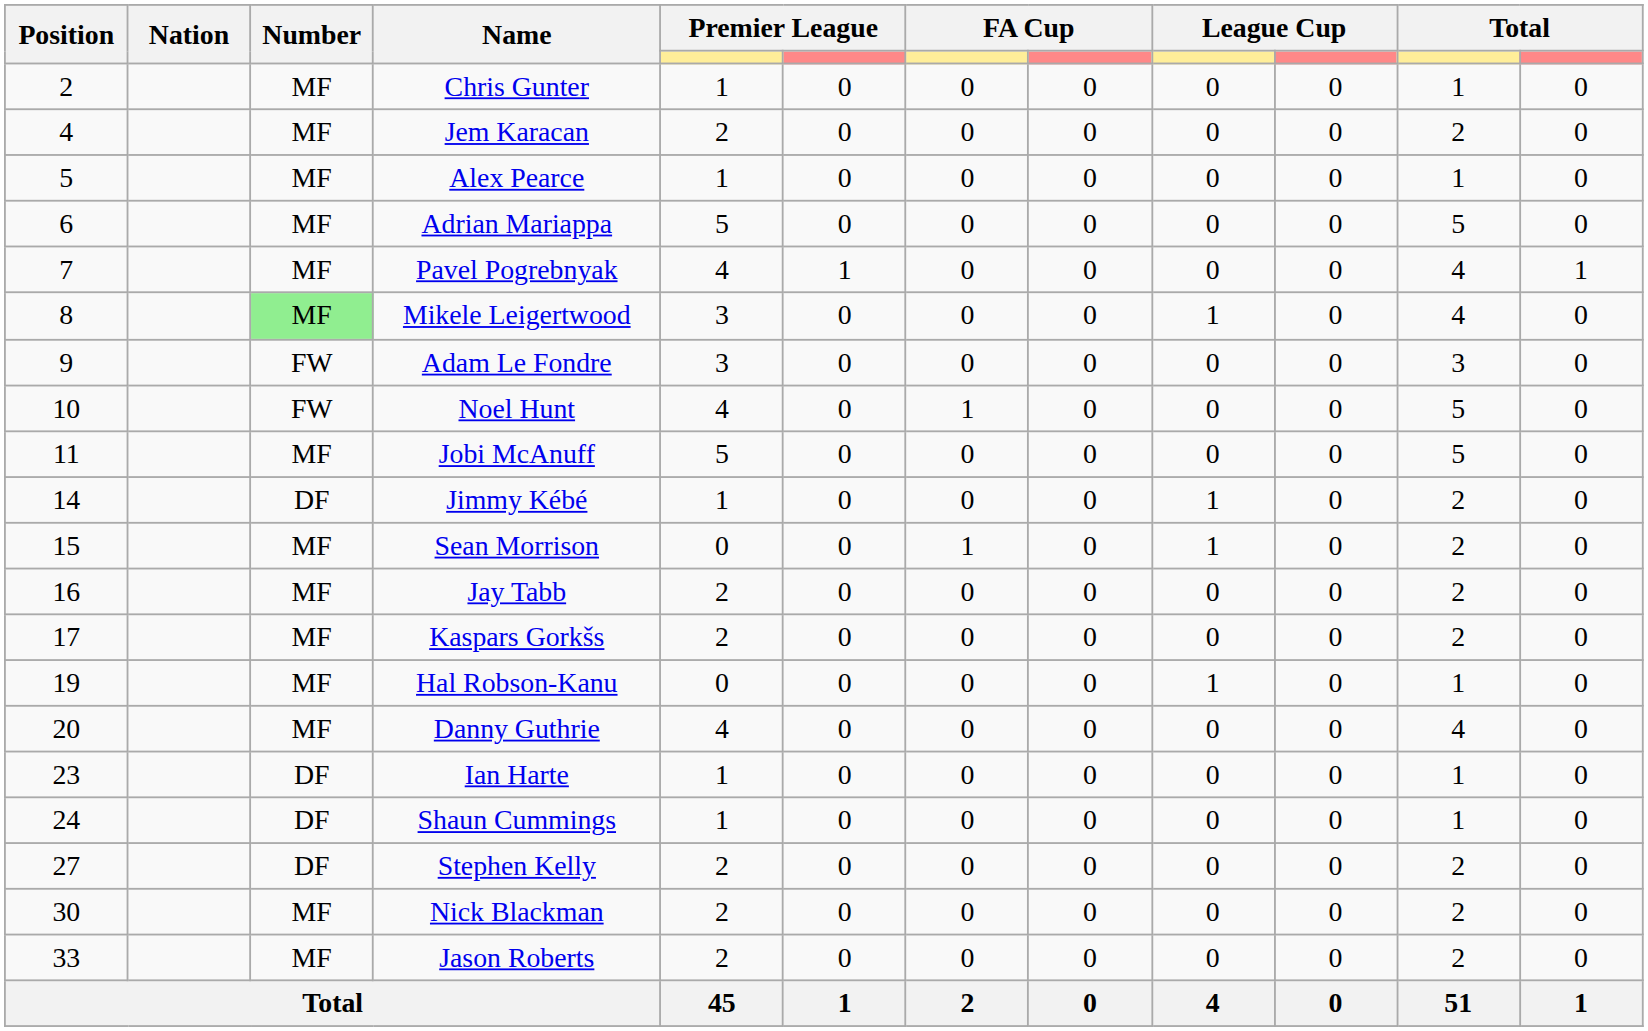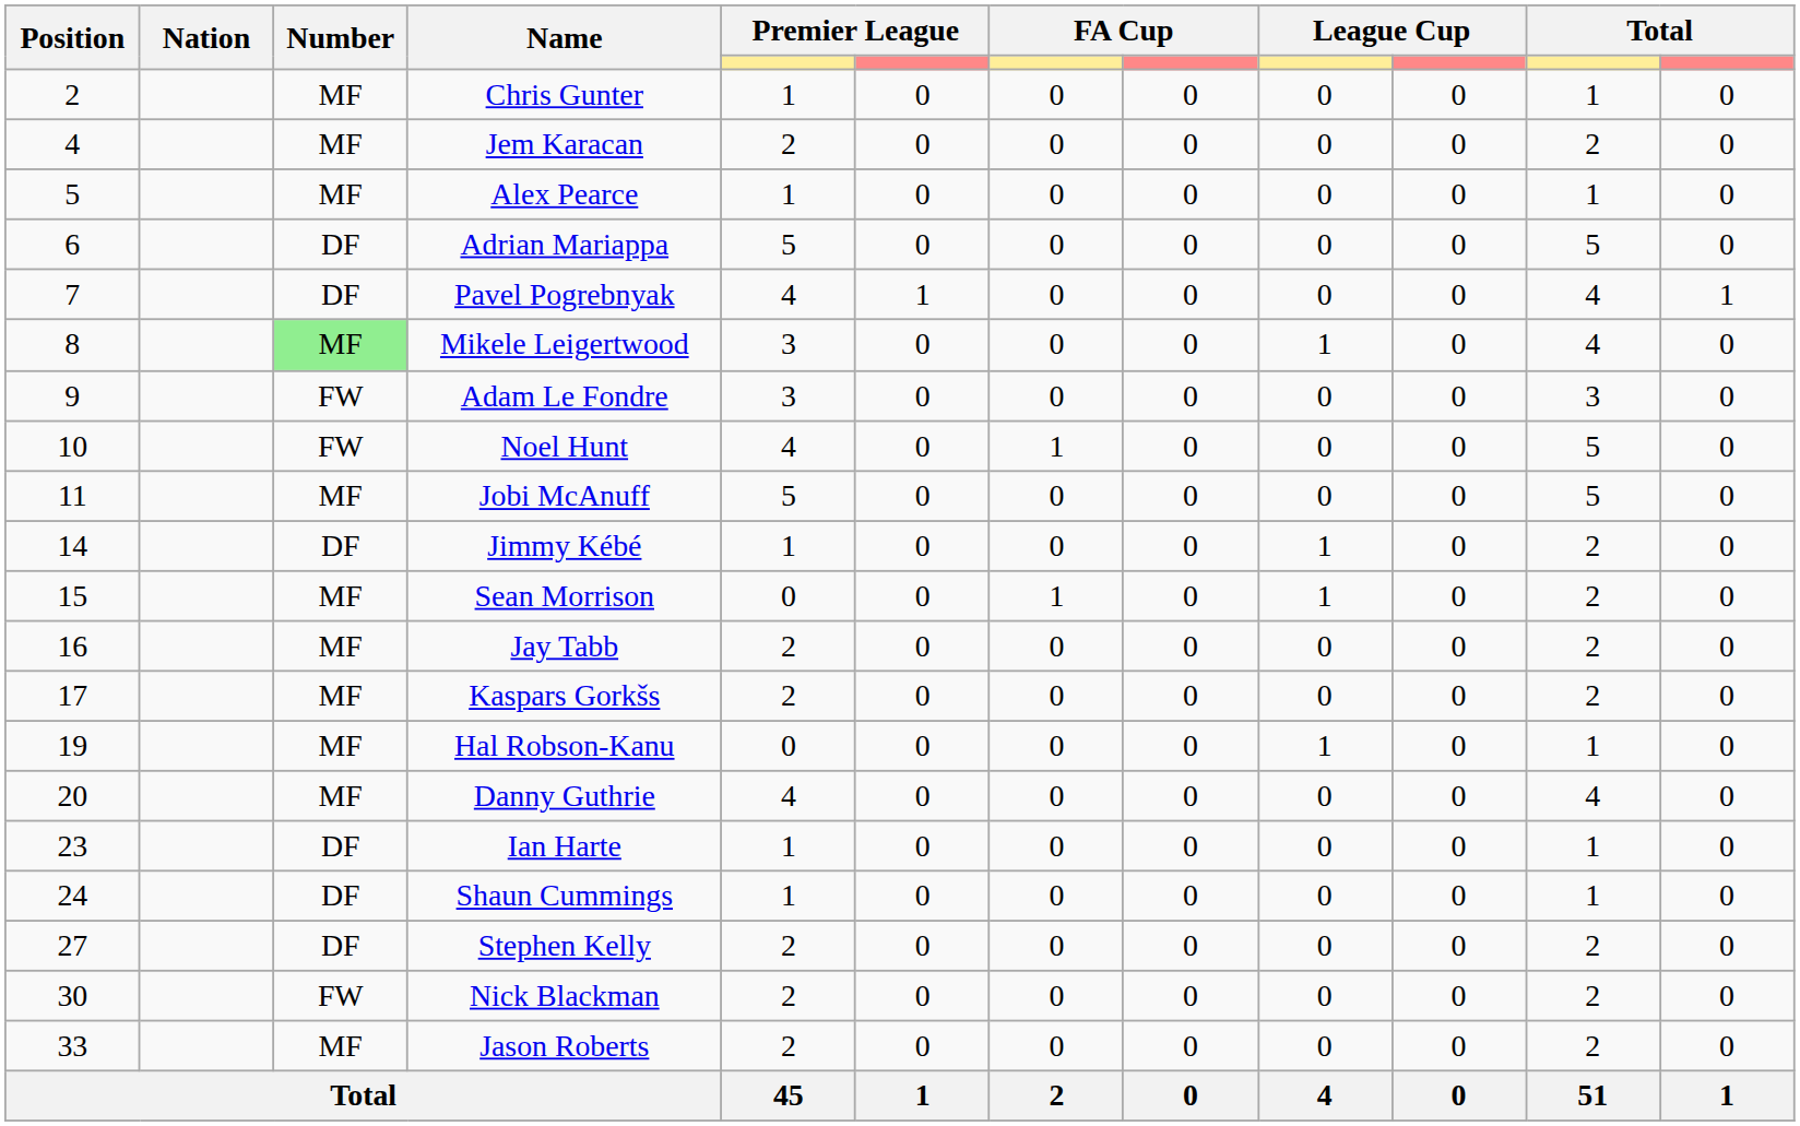 <table class="wikitable" style="font-size: 95%; text-align: center">
 <tr>
 <th rowspan="2" style="width:60px;">Position</th>
 <th rowspan="2" style="width:60px;">Nation</th>
 <th rowspan="2" style="width:60px;">Number</th>
 <th rowspan="2" style="width:150px;">Name</th>
 <th colspan=2>Premier League</th>
 <th colspan=2>FA Cup</th>
 <th colspan=2>League Cup</th>
 <th colspan=2>Total</th>
 </tr>
 <tr>
 <th style="width:60px; background:#fe9;"></th>
 <th style="width:60px; background:#ff8888;"></th>
 <th style="width:60px; background:#fe9;"></th>
 <th style="width:60px; background:#ff8888;"></th>
 <th style="width:60px; background:#fe9;"></th>
 <th style="width:60px; background:#ff8888;"></th>
 <th style="width:60px; background:#fe9;"></th>
 <th style="width:60px; background:#ff8888;"></th>
 </tr>
 <tr>
 <td>2</td>
 <td></td>
 <td>MF</td>
 <td><a href='#'>Chris Gunter</a></td>
 <td>1</td>
 <td>0</td>
 <td>0</td>
 <td>0</td>
 <td>0</td>
 <td>0</td>
 <td>1</td>
 <td>0</td>
 </tr>
 <tr>
 <td>4</td>
 <td></td>
 <td>MF</td>
 <td><a href='#'>Jem Karacan</a></td>
 <td>2</td>
 <td>0</td>
 <td>0</td>
 <td>0</td>
 <td>0</td>
 <td>0</td>
 <td>2</td>
 <td>0</td>
 </tr>
 <tr>
 <td>5</td>
 <td></td>
 <td>MF</td>
 <td><a href='#'>Alex Pearce</a></td>
 <td>1</td>
 <td>0</td>
 <td>0</td>
 <td>0</td>
 <td>0</td>
 <td>0</td>
 <td>1</td>
 <td>0</td>
 </tr>
 <tr>
 <td>6</td>
 <td></td>
-<td>MF</td>
+<td>DF</td>
 <td><a href='#'>Adrian Mariappa</a></td>
 <td>5</td>
 <td>0</td>
 <td>0</td>
 <td>0</td>
 <td>0</td>
 <td>0</td>
 <td>5</td>
 <td>0</td>
 </tr>
 <tr>
 <td>7</td>
 <td></td>
-<td>MF</td>
+<td>DF</td>
 <td><a href='#'>Pavel Pogrebnyak</a></td>
 <td>4</td>
 <td>1</td>
 <td>0</td>
 <td>0</td>
 <td>0</td>
 <td>0</td>
 <td>4</td>
 <td>1</td>
 </tr>
 <tr>
 <td>8</td>
 <td></td>
 <td style="background: lightgreen;">MF</td>
 <td><a href='#'>Mikele Leigertwood</a></td>
 <td>3</td>
 <td>0</td>
 <td>0</td>
 <td>0</td>
 <td>1</td>
 <td>0</td>
 <td>4</td>
 <td>0</td>
 </tr>
 <tr>
 <td>9</td>
 <td></td>
 <td>FW</td>
 <td><a href='#'>Adam Le Fondre</a></td>
 <td>3</td>
 <td>0</td>
 <td>0</td>
 <td>0</td>
 <td>0</td>
 <td>0</td>
 <td>3</td>
 <td>0</td>
 </tr>
 <tr>
 <td>10</td>
 <td></td>
 <td>FW</td>
 <td><a href='#'>Noel Hunt</a></td>
 <td>4</td>
 <td>0</td>
 <td>1</td>
 <td>0</td>
 <td>0</td>
 <td>0</td>
 <td>5</td>
 <td>0</td>
 </tr>
 <tr>
 <td>11</td>
 <td></td>
 <td>MF</td>
 <td><a href='#'>Jobi McAnuff</a></td>
 <td>5</td>
 <td>0</td>
 <td>0</td>
 <td>0</td>
 <td>0</td>
 <td>0</td>
 <td>5</td>
 <td>0</td>
 </tr>
 <tr>
 <td>14</td>
 <td></td>
 <td>DF</td>
 <td><a href='#'>Jimmy Kébé</a></td>
 <td>1</td>
 <td>0</td>
 <td>0</td>
 <td>0</td>
 <td>1</td>
 <td>0</td>
 <td>2</td>
 <td>0</td>
 </tr>
 <tr>
 <td>15</td>
 <td></td>
 <td>MF</td>
 <td><a href='#'>Sean Morrison</a></td>
 <td>0</td>
 <td>0</td>
 <td>1</td>
 <td>0</td>
 <td>1</td>
 <td>0</td>
 <td>2</td>
 <td>0</td>
 </tr>
 <tr>
 <td>16</td>
 <td></td>
 <td>MF</td>
 <td><a href='#'>Jay Tabb</a></td>
 <td>2</td>
 <td>0</td>
 <td>0</td>
 <td>0</td>
 <td>0</td>
 <td>0</td>
 <td>2</td>
 <td>0</td>
 </tr>
 <tr>
 <td>17</td>
 <td></td>
 <td>MF</td>
 <td><a href='#'>Kaspars Gorkšs</a></td>
 <td>2</td>
 <td>0</td>
 <td>0</td>
 <td>0</td>
 <td>0</td>
 <td>0</td>
 <td>2</td>
 <td>0</td>
 </tr>
 <tr>
 <td>19</td>
 <td></td>
 <td>MF</td>
 <td><a href='#'>Hal Robson-Kanu</a></td>
 <td>0</td>
 <td>0</td>
 <td>0</td>
 <td>0</td>
 <td>1</td>
 <td>0</td>
 <td>1</td>
 <td>0</td>
 </tr>
 <tr>
 <td>20</td>
 <td></td>
 <td>MF</td>
 <td><a href='#'>Danny Guthrie</a></td>
 <td>4</td>
 <td>0</td>
 <td>0</td>
 <td>0</td>
 <td>0</td>
 <td>0</td>
 <td>4</td>
 <td>0</td>
 </tr>
 <tr>
 <td>23</td>
 <td></td>
 <td>DF</td>
 <td><a href='#'>Ian Harte</a></td>
 <td>1</td>
 <td>0</td>
 <td>0</td>
 <td>0</td>
 <td>0</td>
 <td>0</td>
 <td>1</td>
 <td>0</td>
 </tr>
 <tr>
 <td>24</td>
 <td></td>
 <td>DF</td>
 <td><a href='#'>Shaun Cummings</a></td>
 <td>1</td>
 <td>0</td>
 <td>0</td>
 <td>0</td>
 <td>0</td>
 <td>0</td>
 <td>1</td>
 <td>0</td>
 </tr>
 <tr>
 <td>27</td>
 <td></td>
 <td>DF</td>
 <td><a href='#'>Stephen Kelly</a></td>
 <td>2</td>
 <td>0</td>
 <td>0</td>
 <td>0</td>
 <td>0</td>
 <td>0</td>
 <td>2</td>
 <td>0</td>
 </tr>
 <tr>
 <td>30</td>
 <td></td>
-<td>MF</td>
+<td>FW</td>
 <td><a href='#'>Nick Blackman</a></td>
 <td>2</td>
 <td>0</td>
 <td>0</td>
 <td>0</td>
 <td>0</td>
 <td>0</td>
 <td>2</td>
 <td>0</td>
 </tr>
 <tr>
 <td>33</td>
 <td></td>
 <td>MF</td>
 <td><a href='#'>Jason Roberts</a></td>
 <td>2</td>
 <td>0</td>
 <td>0</td>
 <td>0</td>
 <td>0</td>
 <td>0</td>
 <td>2</td>
 <td>0</td>
 </tr>
 <tr>
 <th colspan=4>Total</th>
 <th>45</th>
 <th>1</th>
 <th>2</th>
 <th>0</th>
 <th>4</th>
 <th>0</th>
 <th>51</th>
 <th>1</th>
 </tr>
 </table>
